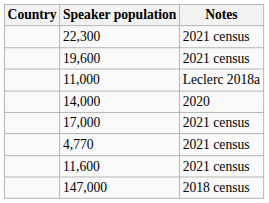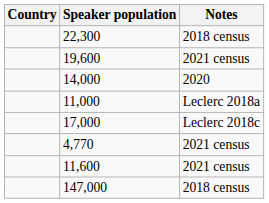 <table class="wikitable">
 <tr>
 <th>Country</th>
 <th>Speaker population</th>
 <th>Notes</th>
 </tr>
 <tr>
 <td></td>
 <td>22,300</td>
-<td>2021 census</td>
+<td>2018 census</td>
 </tr>
 <tr>
 <td></td>
 <td>19,600</td>
 <td>2021 census</td>
 </tr>
 <tr>
 <td></td>
+<td>14,000</td>
+<td>2020</td>
+</tr>
+<tr>
+<td></td>
 <td>11,000</td>
 <td>Leclerc 2018a</td>
 </tr>
 <tr>
 <td></td>
-<td>14,000</td>
-<td>2020</td>
-</tr>
-<tr>
-<td></td>
 <td>17,000</td>
-<td>2021 census</td>
+<td>Leclerc 2018c</td>
 </tr>
 <tr>
 <td></td>
 <td>4,770</td>
 <td>2021 census</td>
 </tr>
 <tr>
 <td></td>
 <td>11,600</td>
 <td>2021 census</td>
 </tr>
 <tr>
 <td></td>
 <td>147,000</td>
 <td>2018 census</td>
 </tr>
 </table>
